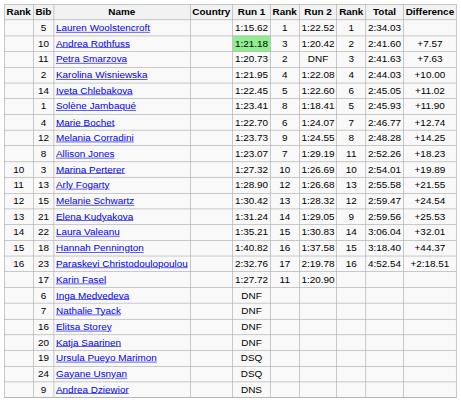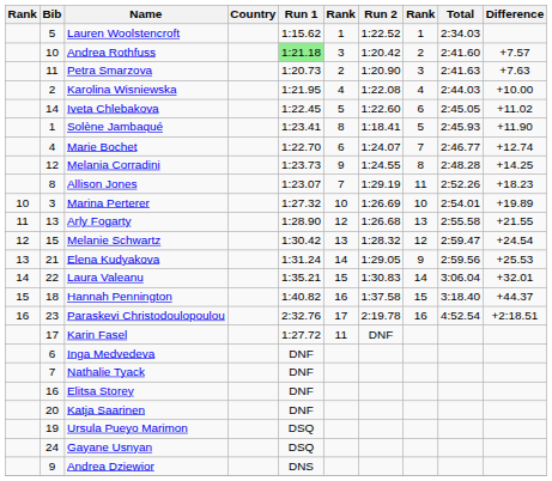 <table class="wikitable sortable" style="text-align:center">
 <tr>
 <th>Rank</th>
 <th>Bib</th>
 <th>Name</th>
 <th>Country</th>
 <th>Run 1</th>
 <th>Rank</th>
 <th>Run 2</th>
 <th>Rank</th>
 <th>Total</th>
 <th>Difference</th>
 </tr>
 <tr>
 <td></td>
 <td>5</td>
 <td align=left><a href='#'>Lauren Woolstencroft</a></td>
 <td align=left></td>
 <td>1:15.62</td>
 <td>1</td>
 <td>1:22.52</td>
 <td>1</td>
 <td>2:34.03</td>
 <td></td>
 </tr>
 <tr>
 <td></td>
 <td>10</td>
 <td align=left><a href='#'>Andrea Rothfuss</a></td>
 <td align=left></td>
 <td style="background: lightgreen;">1:21.18</td>
 <td>3</td>
 <td>1:20.42</td>
 <td>2</td>
 <td>2:41.60</td>
 <td>+7.57</td>
 </tr>
 <tr>
 <td></td>
 <td>11</td>
 <td align=left><a href='#'>Petra Smarzova</a></td>
 <td align=left></td>
 <td>1:20.73</td>
 <td>2</td>
-<td>DNF</td>
+<td>1:20.90</td>
 <td>3</td>
 <td>2:41.63</td>
 <td>+7.63</td>
 </tr>
 <tr>
 <td></td>
 <td>2</td>
 <td align=left><a href='#'>Karolina Wisniewska</a></td>
 <td align=left></td>
 <td>1:21.95</td>
 <td>4</td>
 <td>1:22.08</td>
 <td>4</td>
 <td>2:44.03</td>
 <td>+10.00</td>
 </tr>
 <tr>
 <td></td>
 <td>14</td>
 <td align=left><a href='#'>Iveta Chlebakova</a></td>
 <td align=left></td>
 <td>1:22.45</td>
 <td>5</td>
 <td>1:22.60</td>
 <td>6</td>
 <td>2:45.05</td>
 <td>+11.02</td>
 </tr>
 <tr>
 <td></td>
 <td>1</td>
 <td align=left><a href='#'>Solène Jambaqué</a></td>
 <td align=left></td>
 <td>1:23.41</td>
 <td>8</td>
 <td>1:18.41</td>
 <td>5</td>
 <td>2:45.93</td>
 <td>+11.90</td>
 </tr>
 <tr>
 <td></td>
 <td>4</td>
 <td align=left><a href='#'>Marie Bochet</a></td>
 <td align=left></td>
 <td>1:22.70</td>
 <td>6</td>
 <td>1:24.07</td>
 <td>7</td>
 <td>2:46.77</td>
 <td>+12.74</td>
 </tr>
 <tr>
 <td></td>
 <td>12</td>
 <td align=left><a href='#'>Melania Corradini</a></td>
 <td align=left></td>
 <td>1:23.73</td>
 <td>9</td>
 <td>1:24.55</td>
 <td>8</td>
 <td>2:48.28</td>
 <td>+14.25</td>
 </tr>
 <tr>
 <td></td>
 <td>8</td>
 <td align=left><a href='#'>Allison Jones</a></td>
 <td align=left></td>
 <td>1:23.07</td>
 <td>7</td>
 <td>1:29.19</td>
 <td>11</td>
 <td>2:52.26</td>
 <td>+18.23</td>
 </tr>
 <tr>
 <td>10</td>
 <td>3</td>
 <td align=left><a href='#'>Marina Perterer</a></td>
 <td align=left></td>
 <td>1:27.32</td>
 <td>10</td>
 <td>1:26.69</td>
 <td>10</td>
 <td>2:54.01</td>
 <td>+19.89</td>
 </tr>
 <tr>
 <td>11</td>
 <td>13</td>
 <td align=left><a href='#'>Arly Fogarty</a></td>
 <td align=left></td>
 <td>1:28.90</td>
 <td>12</td>
 <td>1:26.68</td>
 <td>13</td>
 <td>2:55.58</td>
 <td>+21.55</td>
 </tr>
 <tr>
 <td>12</td>
 <td>15</td>
 <td align=left><a href='#'>Melanie Schwartz</a></td>
 <td align=left></td>
 <td>1:30.42</td>
 <td>13</td>
 <td>1:28.32</td>
 <td>12</td>
 <td>2:59.47</td>
 <td>+24.54</td>
 </tr>
 <tr>
 <td>13</td>
 <td>21</td>
 <td align=left><a href='#'>Elena Kudyakova</a></td>
 <td align=left></td>
 <td>1:31.24</td>
 <td>14</td>
 <td>1:29.05</td>
 <td>9</td>
 <td>2:59.56</td>
 <td>+25.53</td>
 </tr>
 <tr>
 <td>14</td>
 <td>22</td>
 <td align=left><a href='#'>Laura Valeanu</a></td>
 <td align=left></td>
 <td>1:35.21</td>
 <td>15</td>
 <td>1:30.83</td>
 <td>14</td>
 <td>3:06.04</td>
 <td>+32.01</td>
 </tr>
 <tr>
 <td>15</td>
 <td>18</td>
 <td align=left><a href='#'>Hannah Pennington</a></td>
 <td align=left></td>
 <td>1:40.82</td>
 <td>16</td>
 <td>1:37.58</td>
 <td>15</td>
 <td>3:18.40</td>
 <td>+44.37</td>
 </tr>
 <tr>
 <td>16</td>
 <td>23</td>
 <td align=left><a href='#'>Paraskevi Christodoulopoulou</a></td>
 <td align=left></td>
 <td>2:32.76</td>
 <td>17</td>
 <td>2:19.78</td>
 <td>16</td>
 <td>4:52.54</td>
 <td>+2:18.51</td>
 </tr>
 <tr>
 <td></td>
 <td>17</td>
 <td align=left><a href='#'>Karin Fasel</a></td>
 <td align=left></td>
 <td>1:27.72</td>
 <td>11</td>
-<td>1:20.90</td>
+<td>DNF</td>
 <td></td>
 <td></td>
 <td></td>
 </tr>
 <tr>
 <td></td>
 <td>6</td>
 <td align=left><a href='#'>Inga Medvedeva</a></td>
 <td align=left></td>
 <td>DNF</td>
 <td></td>
 <td></td>
 <td></td>
 <td></td>
 <td></td>
 </tr>
 <tr>
 <td></td>
 <td>7</td>
 <td align=left><a href='#'>Nathalie Tyack</a></td>
 <td align=left></td>
 <td>DNF</td>
 <td></td>
 <td></td>
 <td></td>
 <td></td>
 <td></td>
 </tr>
 <tr>
 <td></td>
 <td>16</td>
 <td align=left><a href='#'>Elitsa Storey</a></td>
 <td align=left></td>
 <td>DNF</td>
 <td></td>
 <td></td>
 <td></td>
 <td></td>
 <td></td>
 </tr>
 <tr>
 <td></td>
 <td>20</td>
 <td align=left><a href='#'>Katja Saarinen</a></td>
 <td align=left></td>
 <td>DNF</td>
 <td></td>
 <td></td>
 <td></td>
 <td></td>
 <td></td>
 </tr>
 <tr>
 <td></td>
 <td>19</td>
 <td align=left><a href='#'>Ursula Pueyo Marimon</a></td>
 <td align=left></td>
 <td>DSQ</td>
 <td></td>
 <td></td>
 <td></td>
 <td></td>
 <td></td>
 </tr>
 <tr>
 <td></td>
 <td>24</td>
 <td align=left><a href='#'>Gayane Usnyan</a></td>
 <td align=left></td>
 <td>DSQ</td>
 <td></td>
 <td></td>
 <td></td>
 <td></td>
 <td></td>
 </tr>
 <tr>
 <td></td>
 <td>9</td>
 <td align=left><a href='#'>Andrea Dziewior</a></td>
 <td align=left></td>
 <td>DNS</td>
 <td></td>
 <td></td>
 <td></td>
 <td></td>
 <td></td>
 </tr>
 <tr>
 </tr>
 </table>
